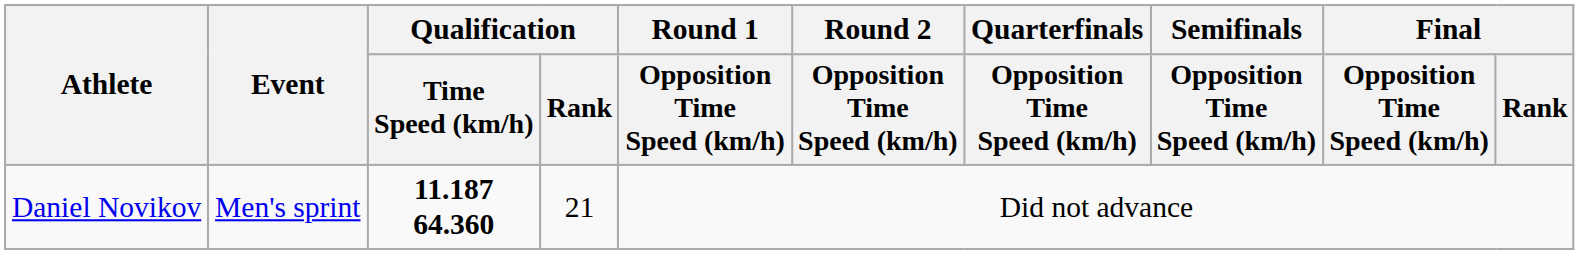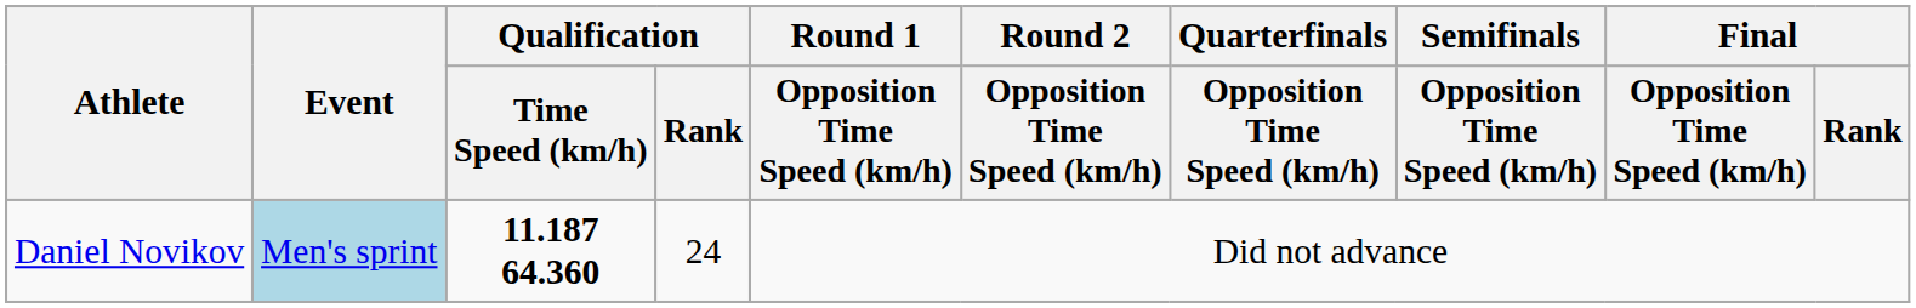 <table class="wikitable" style="font-size:90%">
 <tr>
 <th rowspan="2">Athlete</th>
 <th rowspan="2">Event</th>
 <th colspan=2>Qualification</th>
 <th>Round 1</th>
 <th>Round 2</th>
 <th>Quarterfinals</th>
 <th>Semifinals</th>
 <th colspan=2>Final</th>
 </tr>
 <tr style="font-size:95%">
 <th>Time<br>Speed (km/h)</th>
 <th>Rank</th>
 <th>Opposition<br>Time<br>Speed (km/h)</th>
 <th>Opposition<br>Time<br>Speed (km/h)</th>
 <th>Opposition<br>Time<br>Speed (km/h)</th>
 <th>Opposition<br>Time<br>Speed (km/h)</th>
 <th>Opposition<br>Time<br>Speed (km/h)</th>
 <th>Rank</th>
 </tr>
 <tr align=center>
 <td align=left><a href='#'>Daniel Novikov</a></td>
-<td align=left><a href='#'>Men's sprint</a></td>
+<td align=left style="background: lightblue;"><a href='#'>Men's sprint</a></td>
 <td><strong>11.187<br>64.360</strong></td>
-<td>21</td>
+<td>24</td>
 <td colspan=6>Did not advance</td>
 </tr>
 </table>
